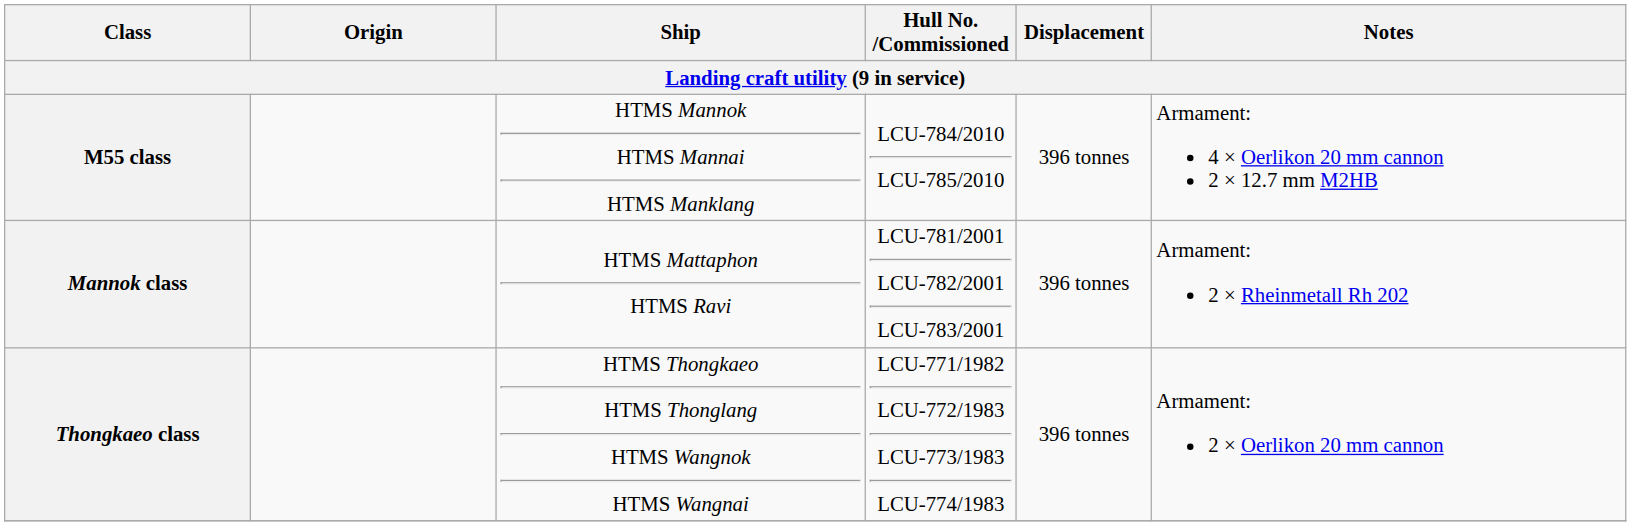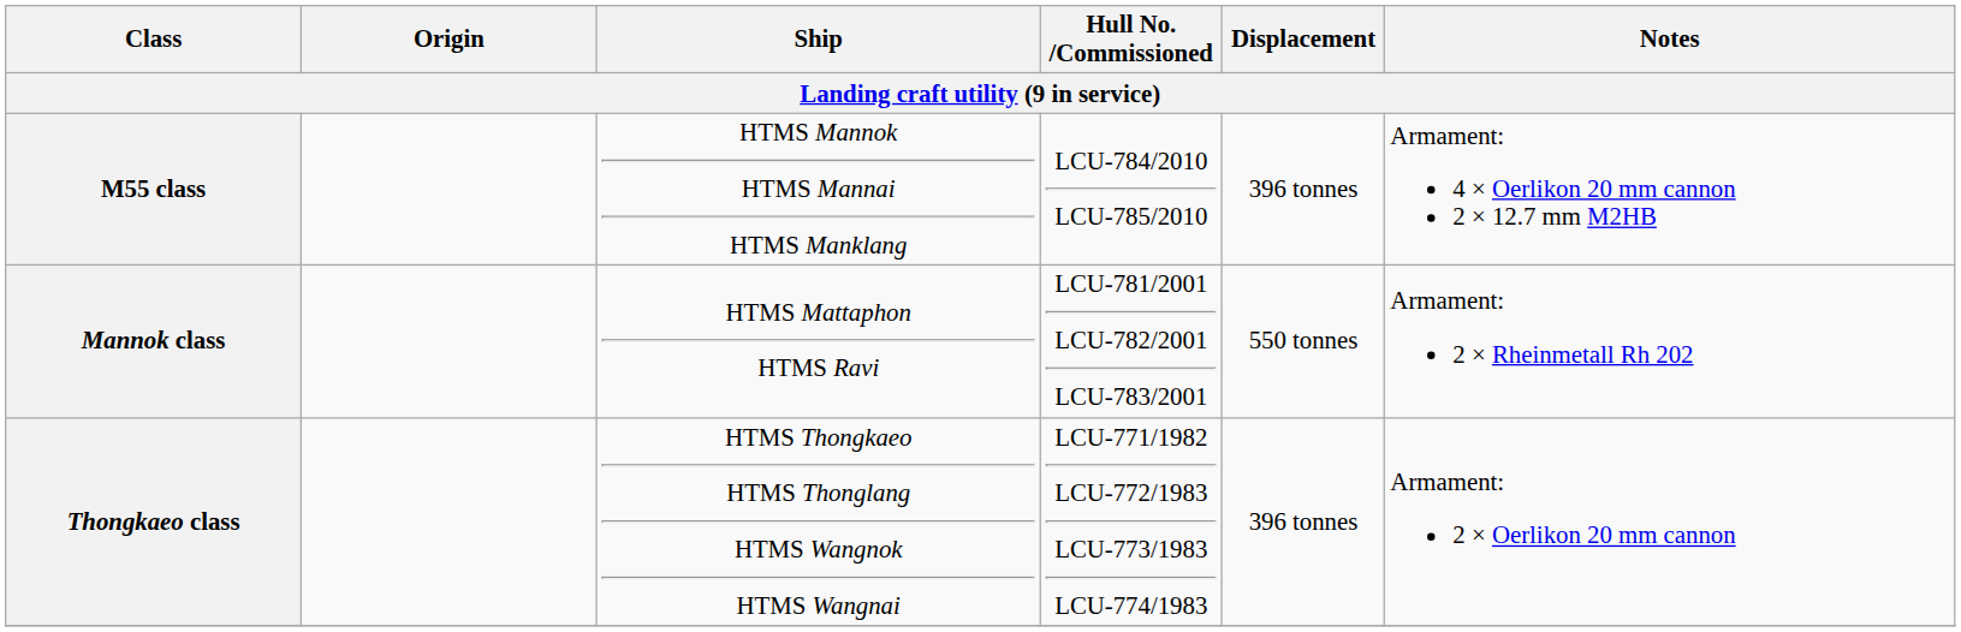 <table class="wikitable">
 <tr>
 <th style="text-align:centre; width:14%;">Class</th>
 <th style="text-align:centre; width:14%;">Origin</th>
 <th style="text-align:centre; width:21%;">Ship</th>
 <th style="text-align:center; width:4%;">Hull No.<br>/Commissioned</th>
 <th style="text-align:centre; width:4%;">Displacement</th>
 <th style="text-align:centre; width:27%;">Notes</th>
 </tr>
 <tr>
 <th colspan="7"><a href='#'>Landing craft utility</a> (9 in service)</th>
 </tr>
 <tr>
 <th style="text-align:centre;">M55 class</th>
 <td></td>
 <td ! style="text-align:center;">HTMS <em>Mannok</em><hr>HTMS <em>Mannai</em><hr>HTMS <em>Manklang</em></td>
 <td ! style="text-align:center;">LCU-784/2010<hr>LCU-785/2010</td>
 <td ! style="text-align:center;">396 tonnes</td>
 <td>Armament:<br><ul><li>4 × <a href='#'>Oerlikon 20 mm cannon</a></li><li>2 × 12.7 mm <a href='#'>M2HB</a></li></ul></td>
 </tr>
 <tr>
 <th style="text-align:centre;"><em>Mannok</em> class</th>
 <td></td>
 <td ! style="text-align:center;">HTMS <em>Mattaphon</em> <hr>HTMS <em>Ravi</em></td>
 <td ! style="text-align:center;">LCU-781/2001<hr>LCU-782/2001<hr>LCU-783/2001</td>
-<td ! style="text-align:center;">396 tonnes</td>
+<td ! style="text-align:center;">550 tonnes</td>
 <td>Armament:<br><ul><li>2 × <a href='#'>Rheinmetall Rh 202</a></li></ul></td>
 </tr>
 <tr>
 <th style="text-align:centre;"><em>Thongkaeo</em> class</th>
 <td></td>
 <td ! style="text-align:center;">HTMS <em>Thongkaeo</em><hr>HTMS <em>Thonglang</em><hr>HTMS <em>Wangnok</em><hr>HTMS <em>Wangnai</em></td>
 <td ! style="text-align:center;">LCU-771/1982<hr>LCU-772/1983<hr>LCU-773/1983<hr>LCU-774/1983</td>
 <td ! style="text-align:center;">396 tonnes</td>
 <td>Armament:<br><ul><li>2 × <a href='#'>Oerlikon 20 mm cannon</a></li></ul></td>
 </tr>
 <tr>
 </tr>
 </table>
